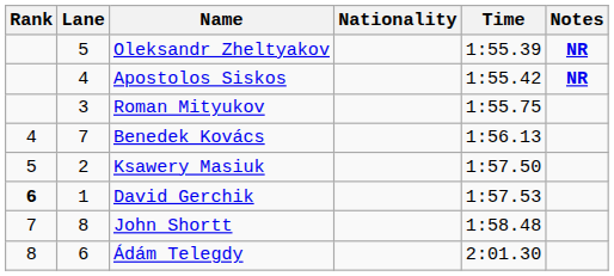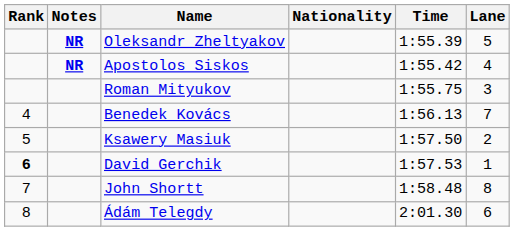 <table class="wikitable sortable" style="text-align:center">
 <tr>
 <th>Rank</th>
-<th>Lane</th>
+<th>Notes</th>
 <th>Name</th>
 <th>Nationality</th>
 <th>Time</th>
-<th>Notes</th>
+<th>Lane</th>
 </tr>
 <tr>
 <td></td>
-<td>5</td>
+<td><strong><a href='#'>NR</a></strong></td>
 <td align=left><a href='#'>Oleksandr Zheltyakov</a></td>
 <td align=left></td>
 <td>1:55.39</td>
-<td><strong><a href='#'>NR</a></strong></td>
+<td>5</td>
 </tr>
 <tr>
 <td></td>
-<td>4</td>
+<td><strong><a href='#'>NR</a></strong></td>
 <td align=left><a href='#'>Apostolos Siskos</a></td>
 <td align=left></td>
 <td>1:55.42</td>
-<td><strong><a href='#'>NR</a></strong></td>
+<td>4</td>
 </tr>
 <tr>
 <td></td>
-<td>3</td>
+<td></td>
 <td align=left><a href='#'>Roman Mityukov</a></td>
 <td align=left></td>
 <td>1:55.75</td>
-<td></td>
+<td>3</td>
 </tr>
 <tr>
 <td>4</td>
-<td>7</td>
+<td></td>
 <td align=left><a href='#'>Benedek Kovács</a></td>
 <td align=left></td>
 <td>1:56.13</td>
-<td></td>
+<td>7</td>
 </tr>
 <tr>
 <td>5</td>
-<td>2</td>
+<td></td>
 <td align=left><a href='#'>Ksawery Masiuk</a></td>
 <td align=left></td>
 <td>1:57.50</td>
-<td></td>
+<td>2</td>
 </tr>
 <tr>
 <td><strong>6</strong></td>
-<td>1</td>
+<td></td>
 <td align=left><a href='#'>David Gerchik</a></td>
 <td align=left></td>
 <td>1:57.53</td>
-<td></td>
+<td>1</td>
 </tr>
 <tr>
 <td>7</td>
-<td>8</td>
+<td></td>
 <td align=left><a href='#'>John Shortt</a></td>
 <td align=left></td>
 <td>1:58.48</td>
-<td></td>
+<td>8</td>
 </tr>
 <tr>
 <td>8</td>
-<td>6</td>
+<td></td>
 <td align=left><a href='#'>Ádám Telegdy</a></td>
 <td align=left></td>
 <td>2:01.30</td>
-<td></td>
+<td>6</td>
 </tr>
 </table>
